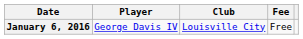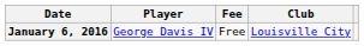 <table class="wikitable plainrowheaders">
 <tr>
 <th scope=col>Date</th>
 <th scope=col>Player</th>
+<th scope=col>Fee</th>
 <th scope=col>Club</th>
-<th scope=col>Fee</th>
 <th scope=col class=unsortable></th>
 </tr>
 <tr>
 <th scope=row>January 6, 2016</th>
 <td> <a href='#'>George Davis IV</a></td>
+<td>Free</td>
 <td> <a href='#'>Louisville City</a></td>
-<td>Free</td>
 <td></td>
 </tr>
 </table>
